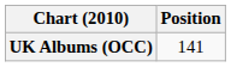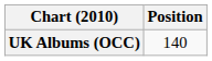 <table class="wikitable plainrowheaders">
 <tr>
 <th scope="col">Chart (2010)</th>
 <th scope="col">Position</th>
 </tr>
 <tr>
 <th scope="row">UK Albums (OCC)</th>
-<td style="text-align:center">141</td>
+<td style="text-align:center">140</td>
 </tr>
 </table>
